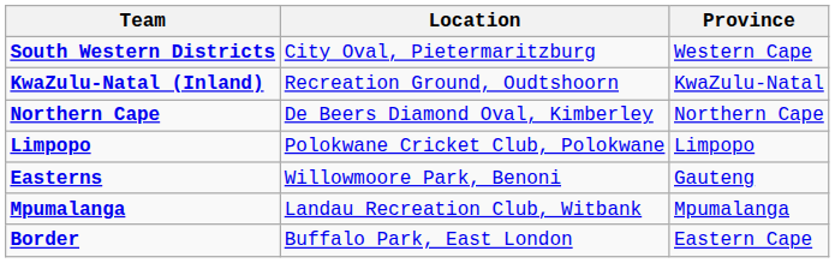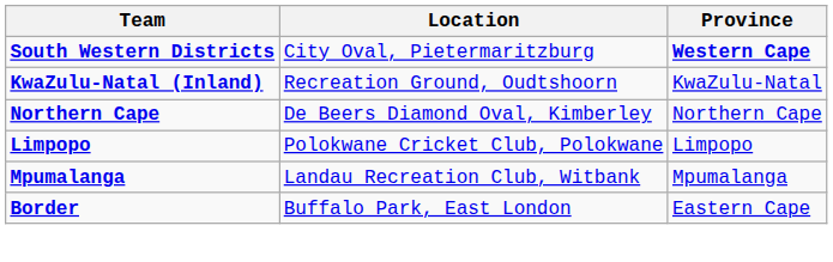 <table class="wikitable">
 <tr>
 <th>Team</th>
 <th>Location</th>
 <th>Province</th>
 </tr>
 <tr>
 <td><strong><a href='#'>South Western Districts</a></strong></td>
 <td><a href='#'>City Oval, Pietermaritzburg</a></td>
-<td><a href='#'>Western Cape</a></td>
+<td><strong><a href='#'>Western Cape</a></strong></td>
 </tr>
 <tr>
 <td><strong><a href='#'>KwaZulu-Natal (Inland)</a></strong></td>
 <td><a href='#'>Recreation Ground, Oudtshoorn</a></td>
 <td><a href='#'>KwaZulu-Natal</a></td>
 </tr>
 <tr>
 <td><strong><a href='#'>Northern Cape</a></strong></td>
 <td><a href='#'>De Beers Diamond Oval, Kimberley</a></td>
 <td><a href='#'>Northern Cape</a></td>
 </tr>
 <tr>
 <td><strong><a href='#'>Limpopo</a></strong></td>
 <td><a href='#'>Polokwane Cricket Club, Polokwane</a></td>
 <td><a href='#'>Limpopo</a></td>
 </tr>
 <tr>
-<td><strong><a href='#'>Easterns</a></strong></td>
-<td><a href='#'>Willowmoore Park, Benoni</a></td>
-<td><a href='#'>Gauteng</a></td>
-</tr>
-<tr>
 <td><strong><a href='#'>Mpumalanga</a></strong></td>
 <td><a href='#'>Landau Recreation Club, Witbank</a></td>
 <td><a href='#'>Mpumalanga</a></td>
 </tr>
 <tr>
 <td><strong><a href='#'>Border</a></strong></td>
 <td><a href='#'>Buffalo Park, East London</a></td>
 <td><a href='#'>Eastern Cape</a></td>
 </tr>
 </table>
